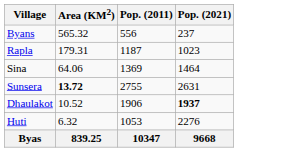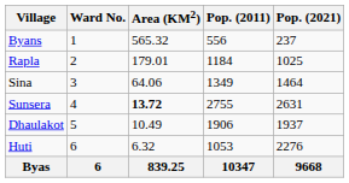 <table class="wikitable">
 <tr>
 <th>Village</th>
+<th>Ward No.</th>
 <th>Area (KM<sup>2</sup>)</th>
 <th>Pop. (2011)</th>
 <th>Pop. (2021)</th>
 </tr>
 <tr>
 <td><a href='#'>Byans</a></td>
+<td>1</td>
 <td>565.32</td>
 <td>556</td>
 <td>237</td>
 </tr>
 <tr>
 <td><a href='#'>Rapla</a></td>
-<td>179.31</td>
-<td>1187</td>
-<td>1023</td>
+<td>2</td>
+<td>179.01</td>
+<td>1184</td>
+<td>1025</td>
 </tr>
 <tr>
 <td>Sina</td>
+<td>3</td>
 <td>64.06</td>
-<td>1369</td>
+<td>1349</td>
 <td>1464</td>
 </tr>
 <tr>
 <td><a href='#'>Sunsera</a></td>
+<td>4</td>
 <td><strong>13.72</strong></td>
 <td>2755</td>
 <td>2631</td>
 </tr>
 <tr>
 <td><a href='#'>Dhaulakot</a></td>
-<td>10.52</td>
+<td>5</td>
+<td>10.49</td>
 <td>1906</td>
-<td><strong>1937</strong></td>
+<td>1937</td>
 </tr>
 <tr>
 <td><a href='#'>Huti</a></td>
+<td>6</td>
 <td>6.32</td>
 <td>1053</td>
 <td>2276</td>
 </tr>
 <tr>
 <th>Byas</th>
+<th>6</th>
 <th>839.25</th>
 <th>10347</th>
 <th>9668</th>
 </tr>
 </table>
